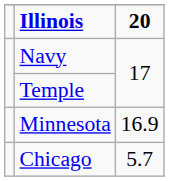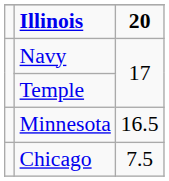 <table class="wikitable sortable" style="text-align:center">
 <tr>
 </tr>
 <tr>
 <td></td>
 <td align=left><strong><a href='#'>Illinois</a></strong></td>
 <td><strong>20</strong></td>
 </tr>
 <tr>
 <td rowspan=2></td>
 <td align=left><a href='#'>Navy</a></td>
 <td rowspan=2>17</td>
 </tr>
 <tr>
 <td align=left><a href='#'>Temple</a></td>
 </tr>
 <tr>
 <td></td>
 <td align=left><a href='#'>Minnesota</a></td>
-<td>16.9</td>
+<td>16.5</td>
 </tr>
 <tr>
 <td></td>
 <td align=left><a href='#'>Chicago</a></td>
-<td>5.7</td>
+<td>7.5</td>
 </tr>
 </table>
